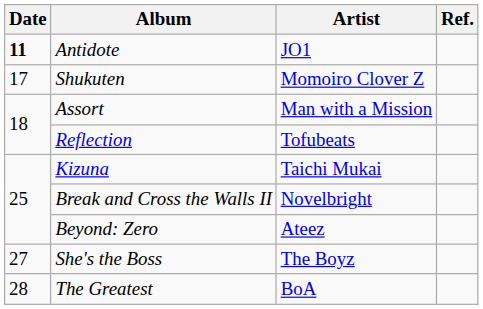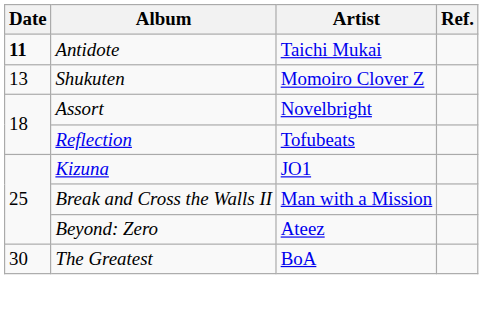 <table class="wikitable">
 <tr>
 <th>Date</th>
 <th>Album</th>
 <th>Artist</th>
 <th>Ref.</th>
 </tr>
 <tr>
 <td><strong>11</strong></td>
 <td><em>Antidote</em></td>
-<td><a href='#'>JO1</a></td>
+<td><a href='#'>Taichi Mukai</a></td>
 <td></td>
 </tr>
 <tr>
-<td>17</td>
+<td>13</td>
 <td><em>Shukuten</em></td>
 <td><a href='#'>Momoiro Clover Z</a></td>
 <td></td>
 </tr>
 <tr>
 <td rowspan="2">18</td>
 <td><em>Assort</em></td>
-<td><a href='#'>Man with a Mission</a></td>
+<td><a href='#'>Novelbright</a></td>
 <td></td>
 </tr>
 <tr>
 <td><em><a href='#'>Reflection</a></em></td>
 <td><a href='#'>Tofubeats</a></td>
 <td></td>
 </tr>
 <tr>
 <td rowspan="3">25</td>
 <td><em><a href='#'>Kizuna</a></em></td>
-<td><a href='#'>Taichi Mukai</a></td>
+<td><a href='#'>JO1</a></td>
 <td></td>
 </tr>
 <tr>
 <td><em>Break and Cross the Walls II</em></td>
-<td><a href='#'>Novelbright</a></td>
+<td><a href='#'>Man with a Mission</a></td>
 <td></td>
 </tr>
 <tr>
 <td><em>Beyond: Zero</em></td>
 <td><a href='#'>Ateez</a></td>
 <td></td>
 </tr>
 <tr>
-<td>27</td>
-<td><em>She's the Boss</em></td>
-<td><a href='#'>The Boyz</a></td>
-<td></td>
-</tr>
-<tr>
-<td>28</td>
+<td>30</td>
 <td><em>The Greatest</em></td>
 <td><a href='#'>BoA</a></td>
 <td></td>
 </tr>
 </table>
